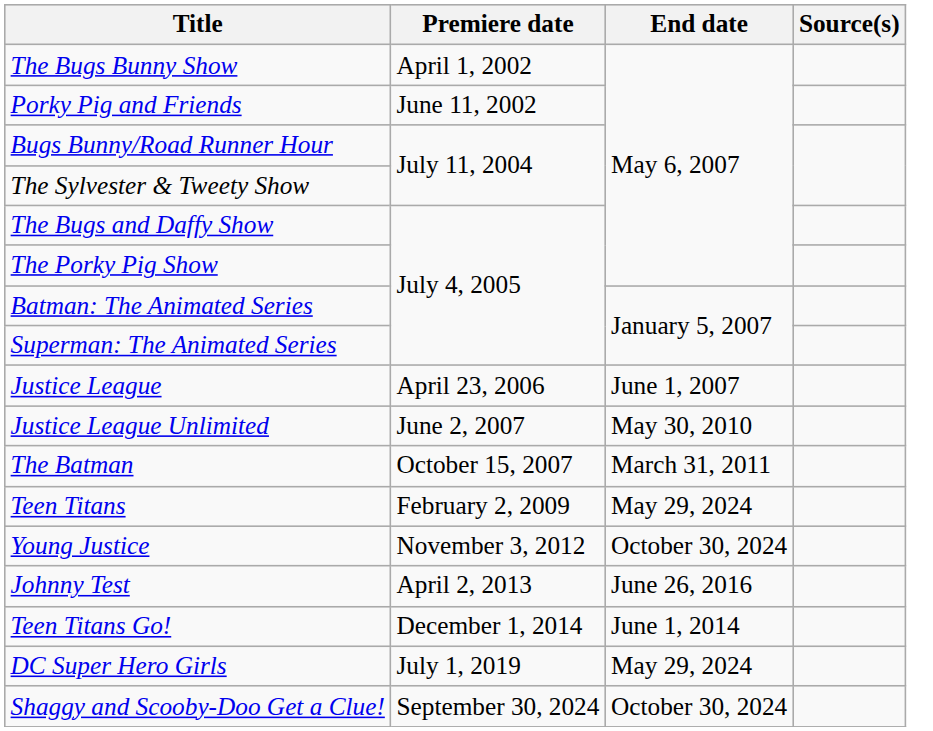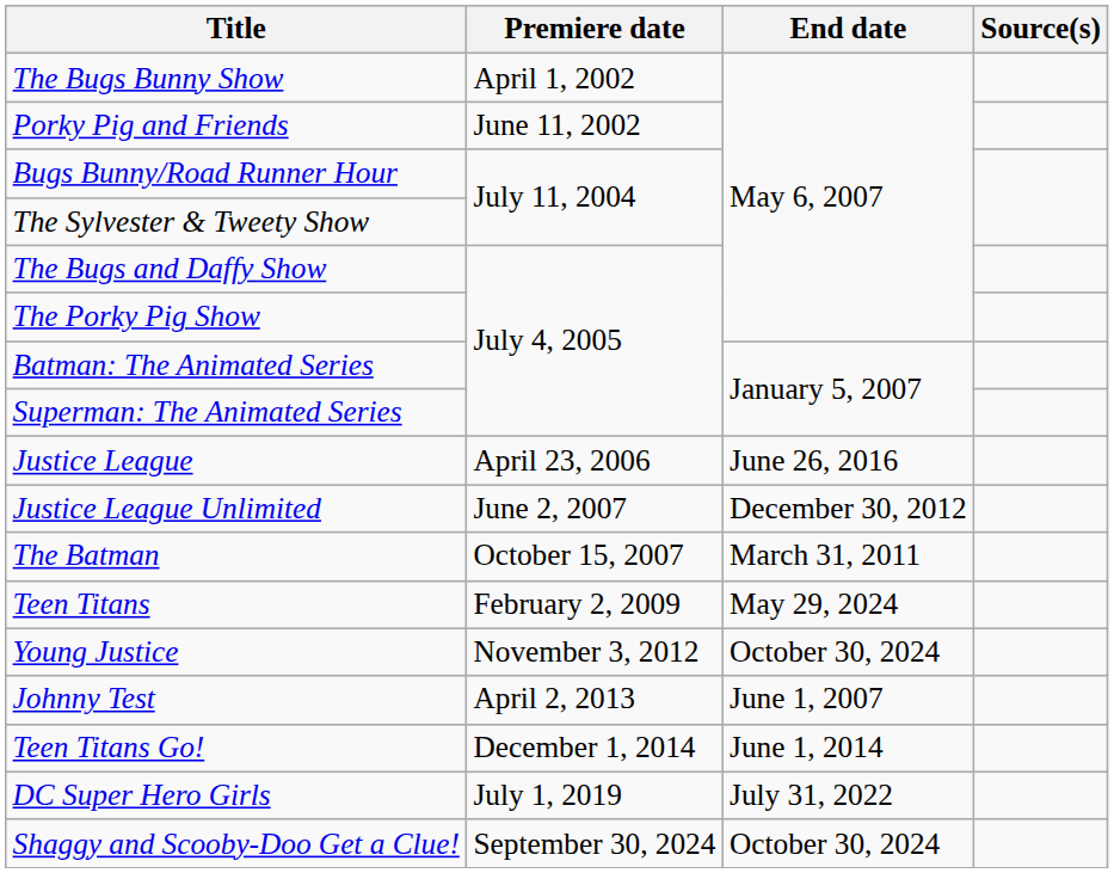 <table class="wikitable sortable">
 <tr>
 <th>Title</th>
 <th>Premiere date</th>
 <th>End date</th>
 <th>Source(s)</th>
 </tr>
 <tr>
 <td><em><a href='#'>The Bugs Bunny Show</a></em></td>
 <td>April 1, 2002</td>
 <td rowspan=6>May 6, 2007</td>
 <td></td>
 </tr>
 <tr>
 <td><em><a href='#'>Porky Pig and Friends</a></em></td>
 <td>June 11, 2002</td>
 <td></td>
 </tr>
 <tr>
 <td><em><a href='#'>Bugs Bunny/Road Runner Hour</a></em></td>
 <td rowspan=2>July 11, 2004</td>
 <td rowspan=2></td>
 </tr>
 <tr>
 <td><em>The Sylvester & Tweety Show</em></td>
 </tr>
 <tr>
 <td><em><a href='#'>The Bugs and Daffy Show</a></em></td>
 <td rowspan=4>July 4, 2005</td>
 <td></td>
 </tr>
 <tr>
 <td><em><a href='#'>The Porky Pig Show</a></em></td>
 </tr>
 <tr>
 <td><em><a href='#'>Batman: The Animated Series</a></em></td>
 <td rowspan=2>January 5, 2007</td>
 <td></td>
 </tr>
 <tr>
 <td><em><a href='#'>Superman: The Animated Series</a></em></td>
 <td></td>
 </tr>
 <tr>
 <td><em><a href='#'>Justice League</a></em></td>
 <td>April 23, 2006</td>
-<td>June 1, 2007</td>
+<td>June 26, 2016</td>
 <td></td>
 </tr>
 <tr>
 <td><em><a href='#'>Justice League Unlimited</a></em></td>
 <td>June 2, 2007</td>
-<td>May 30, 2010</td>
+<td>December 30, 2012</td>
 <td></td>
 </tr>
 <tr>
 <td><em><a href='#'>The Batman</a></em></td>
 <td>October 15, 2007</td>
 <td>March 31, 2011</td>
 <td></td>
 </tr>
 <tr>
 <td><em><a href='#'>Teen Titans</a></em></td>
 <td>February 2, 2009</td>
 <td>May 29, 2024</td>
 <td></td>
 </tr>
 <tr>
 <td><em><a href='#'>Young Justice</a></em></td>
 <td>November 3, 2012</td>
 <td>October 30, 2024</td>
 <td></td>
 </tr>
 <tr>
 <td><em><a href='#'>Johnny Test</a></em></td>
 <td>April 2, 2013</td>
-<td>June 26, 2016</td>
+<td>June 1, 2007</td>
 <td></td>
 </tr>
 <tr>
 <td><em><a href='#'>Teen Titans Go!</a></em></td>
 <td>December 1, 2014</td>
 <td>June 1, 2014</td>
 <td></td>
 </tr>
 <tr>
 <td><em><a href='#'>DC Super Hero Girls</a></em></td>
 <td>July 1, 2019</td>
-<td>May 29, 2024</td>
+<td>July 31, 2022</td>
 <td></td>
 </tr>
 <tr>
 <td><em><a href='#'>Shaggy and Scooby-Doo Get a Clue!</a></em></td>
 <td>September 30, 2024</td>
 <td>October 30, 2024</td>
 <td></td>
 </tr>
 </table>
